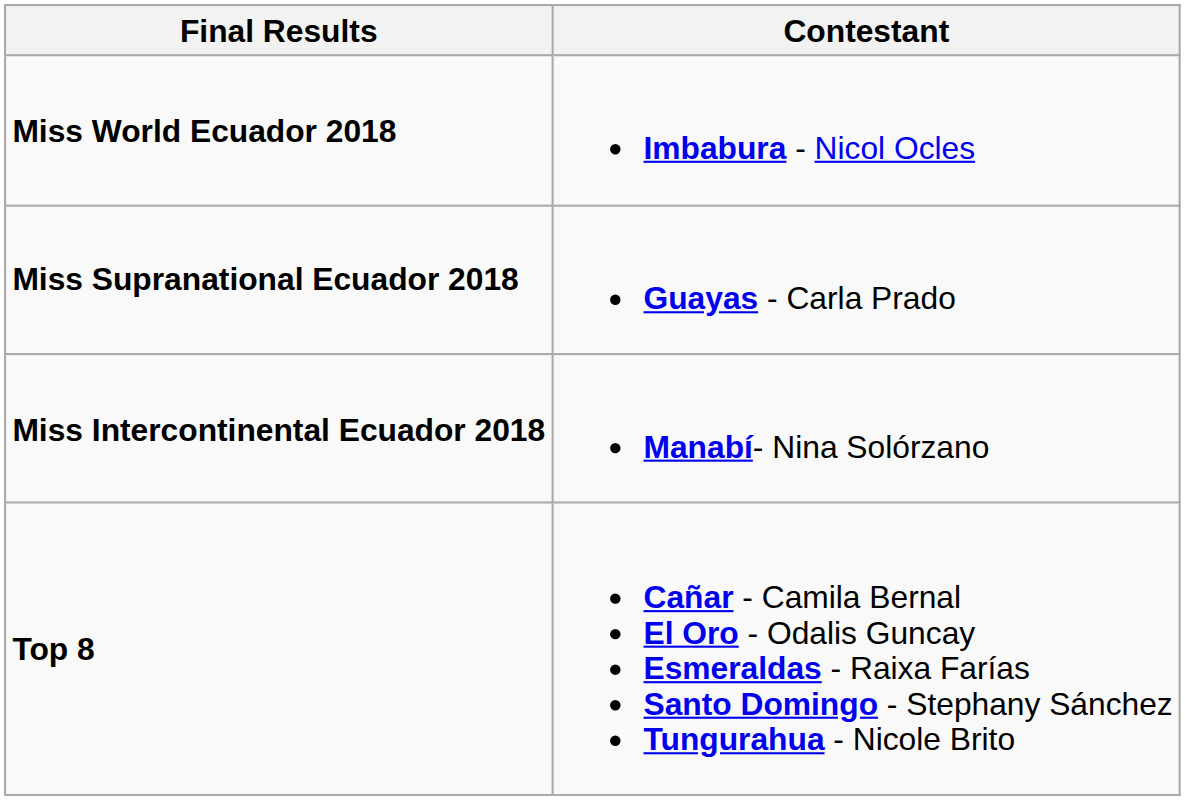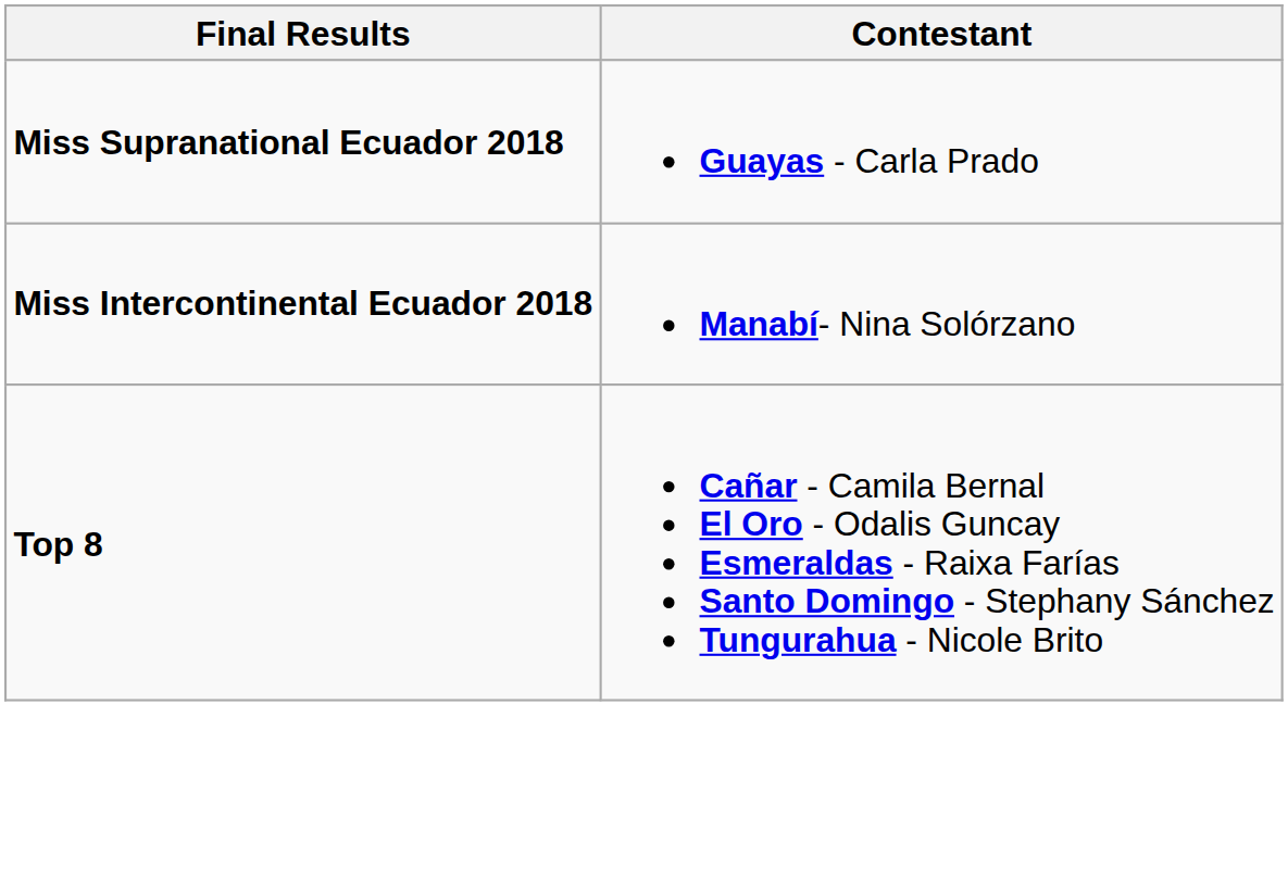 <table class="wikitable " style="font-size: 95%;">
 <tr>
 <th>Final Results</th>
 <th>Contestant</th>
-</tr>
-<tr>
-<td><strong>Miss World Ecuador 2018</strong></td>
-<td><br><ul><li><strong> <a href='#'>Imbabura</a></strong> - <a href='#'>Nicol Ocles</a></li></ul></td>
 </tr>
 <tr>
 <td><strong>Miss Supranational Ecuador 2018</strong></td>
 <td><br><ul><li><strong> <a href='#'>Guayas</a></strong> - Carla Prado</li></ul></td>
 </tr>
 <tr>
 <td><strong>Miss Intercontinental Ecuador 2018</strong></td>
 <td><br><ul><li><strong> <a href='#'>Manabí</a></strong>-  Nina Solórzano</li></ul></td>
 </tr>
 <tr>
 <td><strong>Top 8</strong></td>
 <td><br><ul><li><strong> <a href='#'>Cañar</a></strong> - Camila Bernal</li><li><strong> <a href='#'>El Oro</a></strong> - Odalis Guncay</li><li><strong> <a href='#'>Esmeraldas</a></strong> - Raixa Farías</li><li><strong>  <a href='#'>Santo Domingo</a></strong> -  Stephany Sánchez</li><li><strong> <a href='#'>Tungurahua</a></strong> - Nicole Brito</li></ul></td>
 </tr>
 </table>
